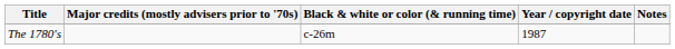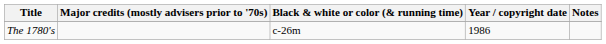 <table class="wikitable sortable" border="1">
 <tr>
 <th>Title</th>
 <th>Major credits (mostly advisers prior to '70s)</th>
 <th>Black & white or color (& running time)</th>
 <th>Year / copyright date</th>
 <th>Notes</th>
 </tr>
 <tr>
 </tr>
 <tr>
 <td><em>The 1780's</em></td>
 <td></td>
 <td>c-26m</td>
-<td>1987</td>
+<td>1986</td>
 <td></td>
 </tr>
 </table>
